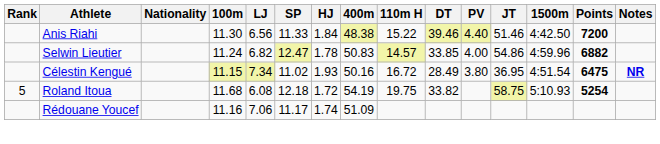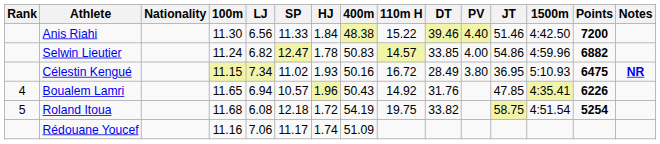 <table class="wikitable sortable" style=" text-align:center;font-size:95%">
 <tr>
 <th>Rank</th>
 <th>Athlete</th>
 <th>Nationality</th>
 <th>100m</th>
 <th>LJ</th>
 <th>SP</th>
 <th>HJ</th>
 <th>400m</th>
 <th>110m H</th>
 <th>DT</th>
 <th>PV</th>
 <th>JT</th>
 <th>1500m</th>
 <th>Points</th>
 <th>Notes</th>
 </tr>
 <tr>
 <td></td>
 <td align=left><a href='#'>Anis Riahi</a></td>
 <td align=left></td>
 <td>11.30</td>
 <td>6.56</td>
 <td>11.33</td>
 <td>1.84</td>
 <td bgcolor=#F2F5A9>48.38</td>
 <td>15.22</td>
 <td bgcolor=#F2F5A9>39.46</td>
 <td bgcolor=#F2F5A9>4.40</td>
 <td>51.46</td>
 <td>4:42.50</td>
 <td><strong>7200</strong></td>
 <td></td>
 </tr>
 <tr>
 <td></td>
 <td align=left><a href='#'>Selwin Lieutier</a></td>
 <td align=left></td>
 <td>11.24</td>
 <td>6.82</td>
 <td bgcolor=#F2F5A9>12.47</td>
 <td>1.78</td>
 <td>50.83</td>
 <td bgcolor=#F2F5A9>14.57</td>
 <td>33.85</td>
 <td>4.00</td>
 <td>54.86</td>
 <td>4:59.96</td>
 <td><strong>6882</strong></td>
 <td></td>
 </tr>
 <tr>
 <td></td>
 <td align=left><a href='#'>Célestin Kengué</a></td>
 <td align=left></td>
 <td bgcolor=#F2F5A9>11.15</td>
 <td bgcolor=#F2F5A9>7.34</td>
 <td>11.02</td>
 <td>1.93</td>
 <td>50.16</td>
 <td>16.72</td>
 <td>28.49</td>
 <td>3.80</td>
 <td>36.95</td>
-<td>4:51.54</td>
+<td>5:10.93</td>
 <td><strong>6475</strong></td>
 <td><strong><a href='#'>NR</a></strong></td>
+</tr>
+<tr>
+<td>4</td>
+<td align=left><a href='#'>Boualem Lamri</a></td>
+<td align=left></td>
+<td>11.65</td>
+<td>6.94</td>
+<td>10.57</td>
+<td bgcolor=#F2F5A9>1.96</td>
+<td>50.43</td>
+<td>14.92</td>
+<td>31.76</td>
+<td></td>
+<td>47.85</td>
+<td bgcolor=#F2F5A9>4:35.41</td>
+<td><strong>6226</strong></td>
+<td></td>
 </tr>
 <tr>
 <td>5</td>
 <td align=left><a href='#'>Roland Itoua</a></td>
 <td align=left></td>
 <td>11.68</td>
 <td>6.08</td>
 <td>12.18</td>
 <td>1.72</td>
 <td>54.19</td>
 <td>19.75</td>
 <td>33.82</td>
 <td></td>
 <td bgcolor=#F2F5A9>58.75</td>
-<td>5:10.93</td>
+<td>4:51.54</td>
 <td><strong>5254</strong></td>
 <td></td>
 </tr>
 <tr>
 <td></td>
 <td align=left><a href='#'>Rédouane Youcef</a></td>
 <td align=left></td>
 <td>11.16</td>
 <td>7.06</td>
 <td>11.17</td>
 <td>1.74</td>
 <td>51.09</td>
 <td></td>
 <td></td>
 <td></td>
 <td></td>
 <td></td>
 <td><strong></strong></td>
 <td></td>
 </tr>
 </table>
